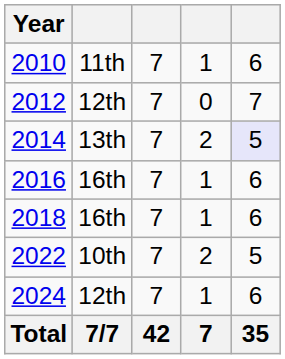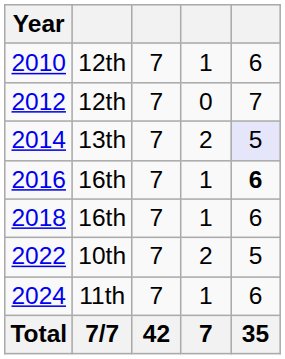 <table class="wikitable" style="text-align:center">
 <tr>
 <th>Year</th>
 <th></th>
 <th width=25></th>
 <th width=25></th>
 <th width=25></th>
 </tr>
 <tr>
 <td> <a href='#'>2010</a></td>
-<td>11th</td>
+<td>12th</td>
 <td>7</td>
 <td>1</td>
 <td>6</td>
 </tr>
 <tr>
 <td> <a href='#'>2012</a></td>
 <td>12th</td>
 <td>7</td>
 <td>0</td>
 <td>7</td>
 </tr>
 <tr>
 <td> <a href='#'>2014</a></td>
 <td>13th</td>
 <td>7</td>
 <td>2</td>
 <td style="background: lavender;">5</td>
 </tr>
 <tr>
 <td> <a href='#'>2016</a></td>
 <td>16th</td>
 <td>7</td>
 <td>1</td>
-<td>6</td>
+<td><strong>6</strong></td>
 </tr>
 <tr>
 <td> <a href='#'>2018</a></td>
 <td>16th</td>
 <td>7</td>
 <td>1</td>
 <td>6</td>
 </tr>
 <tr>
 <td> <a href='#'>2022</a></td>
 <td>10th</td>
 <td>7</td>
 <td>2</td>
 <td>5</td>
 </tr>
 <tr>
 <td> <a href='#'>2024</a></td>
-<td>12th</td>
+<td>11th</td>
 <td>7</td>
 <td>1</td>
 <td>6</td>
 </tr>
 <tr>
 <th>Total</th>
 <th>7/7</th>
 <th>42</th>
 <th>7</th>
 <th>35</th>
 </tr>
 </table>
